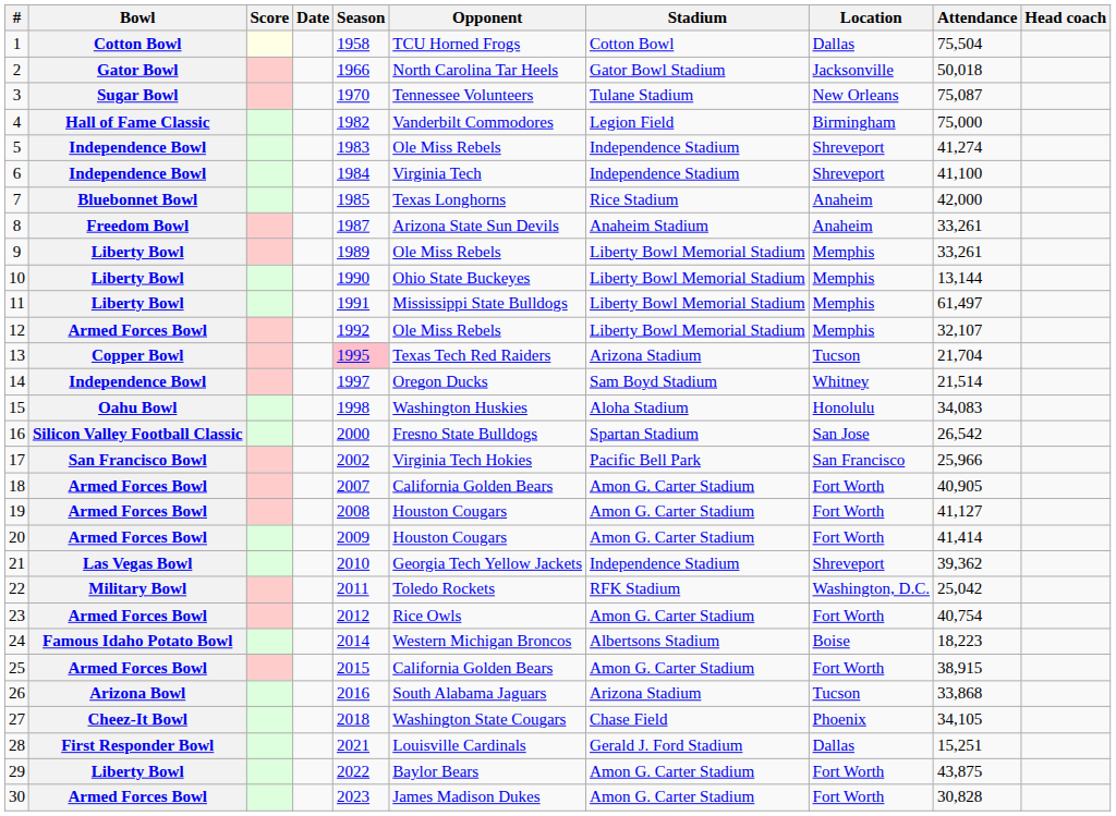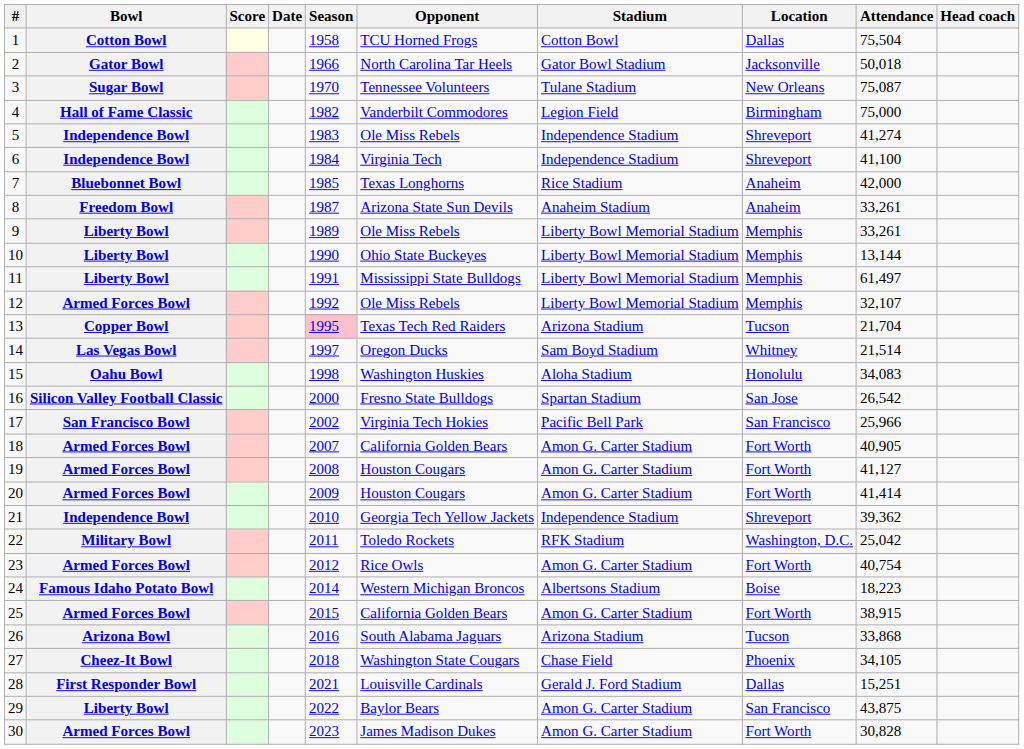 <table class="wikitable sortable">
 <tr>
 <th scope="col">#</th>
 <th scope="col">Bowl</th>
 <th scope="col">Score</th>
 <th scope="col">Date</th>
 <th scope="col">Season</th>
 <th scope="col">Opponent</th>
 <th scope="col">Stadium</th>
 <th scope="col">Location</th>
 <th scope="col">Attendance</th>
 <th scope="col">Head coach</th>
 </tr>
 <tr>
 <td align="center">1</td>
 <th scope="row"><a href='#'>Cotton Bowl</a></th>
 <td style="background:#ffffe6;"></td>
 <td></td>
 <td><a href='#'>1958</a></td>
 <td><a href='#'>TCU Horned Frogs</a></td>
 <td><a href='#'>Cotton Bowl</a></td>
 <td><a href='#'>Dallas</a></td>
 <td>75,504</td>
 <td></td>
 </tr>
 <tr>
 <td align="center">2</td>
 <th scope="row"><a href='#'>Gator Bowl</a></th>
 <td style="background:#fcc;"></td>
 <td></td>
 <td><a href='#'>1966</a></td>
 <td><a href='#'>North Carolina Tar Heels</a></td>
 <td><a href='#'>Gator Bowl Stadium</a></td>
 <td><a href='#'>Jacksonville</a></td>
 <td>50,018</td>
 <td></td>
 </tr>
 <tr>
 <td align="center">3</td>
 <th scope="row"><a href='#'>Sugar Bowl</a></th>
 <td style="background:#fcc;"></td>
 <td></td>
 <td><a href='#'>1970</a></td>
 <td><a href='#'>Tennessee Volunteers</a></td>
 <td><a href='#'>Tulane Stadium</a></td>
 <td><a href='#'>New Orleans</a></td>
 <td>75,087</td>
 <td></td>
 </tr>
 <tr>
 <td align="center">4</td>
 <th scope="row"><a href='#'>Hall of Fame Classic</a></th>
 <td style="background:#dfd;"></td>
 <td></td>
 <td><a href='#'>1982</a></td>
 <td><a href='#'>Vanderbilt Commodores</a></td>
 <td><a href='#'>Legion Field</a></td>
 <td><a href='#'>Birmingham</a></td>
 <td>75,000</td>
 <td></td>
 </tr>
 <tr>
 <td align="center">5</td>
 <th scope="row"><a href='#'>Independence Bowl</a></th>
 <td style="background:#dfd;"></td>
 <td></td>
 <td><a href='#'>1983</a></td>
 <td><a href='#'>Ole Miss Rebels</a></td>
 <td><a href='#'>Independence Stadium</a></td>
 <td><a href='#'>Shreveport</a></td>
 <td>41,274</td>
 <td></td>
 </tr>
 <tr>
 <td align="center">6</td>
 <th scope="row"><a href='#'>Independence Bowl</a></th>
 <td style="background:#dfd;"></td>
 <td></td>
 <td><a href='#'>1984</a></td>
 <td><a href='#'>Virginia Tech</a></td>
 <td><a href='#'>Independence Stadium</a></td>
 <td><a href='#'>Shreveport</a></td>
 <td>41,100</td>
 <td></td>
 </tr>
 <tr>
 <td align="center">7</td>
 <th scope="row"><a href='#'>Bluebonnet Bowl</a></th>
 <td style="background:#dfd;"></td>
 <td></td>
 <td><a href='#'>1985</a></td>
 <td><a href='#'>Texas Longhorns</a></td>
 <td><a href='#'>Rice Stadium</a></td>
 <td><a href='#'>Anaheim</a></td>
 <td>42,000</td>
 <td></td>
 </tr>
 <tr>
 <td align="center">8</td>
 <th scope="row"><a href='#'>Freedom Bowl</a></th>
 <td style="background:#fcc;"></td>
 <td></td>
 <td><a href='#'>1987</a></td>
 <td><a href='#'>Arizona State Sun Devils</a></td>
 <td><a href='#'>Anaheim Stadium</a></td>
 <td><a href='#'>Anaheim</a></td>
 <td>33,261</td>
 <td></td>
 </tr>
 <tr>
 <td align="center">9</td>
 <th scope="row"><a href='#'>Liberty Bowl</a></th>
 <td style="background:#fcc;"></td>
 <td></td>
 <td><a href='#'>1989</a></td>
 <td><a href='#'>Ole Miss Rebels</a></td>
 <td><a href='#'>Liberty Bowl Memorial Stadium</a></td>
 <td><a href='#'>Memphis</a></td>
 <td>33,261</td>
 <td></td>
 </tr>
 <tr>
 <td align="center">10</td>
 <th scope="row"><a href='#'>Liberty Bowl</a></th>
 <td style="background:#dfd;"></td>
 <td></td>
 <td><a href='#'>1990</a></td>
 <td><a href='#'>Ohio State Buckeyes</a></td>
 <td><a href='#'>Liberty Bowl Memorial Stadium</a></td>
 <td><a href='#'>Memphis</a></td>
 <td>13,144</td>
 <td></td>
 </tr>
 <tr>
 <td align="center">11</td>
 <th scope="row"><a href='#'>Liberty Bowl</a></th>
 <td style="background:#dfd;"></td>
 <td></td>
 <td><a href='#'>1991</a></td>
 <td><a href='#'>Mississippi State Bulldogs</a></td>
 <td><a href='#'>Liberty Bowl Memorial Stadium</a></td>
 <td><a href='#'>Memphis</a></td>
 <td>61,497</td>
 <td></td>
 </tr>
 <tr>
 <td align="center">12</td>
 <th scope="row"><a href='#'>Armed Forces Bowl</a></th>
 <td style="background:#fcc;"></td>
 <td></td>
 <td><a href='#'>1992</a></td>
 <td><a href='#'>Ole Miss Rebels</a></td>
 <td><a href='#'>Liberty Bowl Memorial Stadium</a></td>
 <td><a href='#'>Memphis</a></td>
 <td>32,107</td>
 <td></td>
 </tr>
 <tr>
 <td align="center">13</td>
 <th scope="row"><a href='#'>Copper Bowl</a></th>
 <td style="background:#fcc;"></td>
 <td></td>
 <td style="background: pink;"><a href='#'>1995</a></td>
 <td><a href='#'>Texas Tech Red Raiders</a></td>
 <td><a href='#'>Arizona Stadium</a></td>
 <td><a href='#'>Tucson</a></td>
 <td>21,704</td>
 <td></td>
 </tr>
 <tr>
 <td align="center">14</td>
-<th scope="row"><a href='#'>Independence Bowl</a></th>
+<th scope="row"><a href='#'>Las Vegas Bowl</a></th>
 <td style="background:#fcc;"></td>
 <td></td>
 <td><a href='#'>1997</a></td>
 <td><a href='#'>Oregon Ducks</a></td>
 <td><a href='#'>Sam Boyd Stadium</a></td>
 <td><a href='#'>Whitney</a></td>
 <td>21,514</td>
 <td></td>
 </tr>
 <tr>
 <td align="center">15</td>
 <th scope="row"><a href='#'>Oahu Bowl</a></th>
 <td style="background:#dfd;"></td>
 <td></td>
 <td><a href='#'>1998</a></td>
 <td><a href='#'>Washington Huskies</a></td>
 <td><a href='#'>Aloha Stadium</a></td>
 <td><a href='#'>Honolulu</a></td>
 <td>34,083</td>
 <td></td>
 </tr>
 <tr>
 <td align="center">16</td>
 <th scope="row"><a href='#'>Silicon Valley Football Classic</a></th>
 <td style="background:#dfd;"></td>
 <td></td>
 <td><a href='#'>2000</a></td>
 <td><a href='#'>Fresno State Bulldogs</a></td>
 <td><a href='#'>Spartan Stadium</a></td>
 <td><a href='#'>San Jose</a></td>
 <td>26,542</td>
 <td></td>
 </tr>
 <tr>
 <td align="center">17</td>
 <th scope="row"><a href='#'>San Francisco Bowl</a></th>
 <td style="background:#fcc;"></td>
 <td></td>
 <td><a href='#'>2002</a></td>
 <td><a href='#'>Virginia Tech Hokies</a></td>
 <td><a href='#'>Pacific Bell Park</a></td>
 <td><a href='#'>San Francisco</a></td>
 <td>25,966</td>
 <td></td>
 </tr>
 <tr>
 <td align="center">18</td>
 <th scope="row"><a href='#'>Armed Forces Bowl</a></th>
 <td style="background:#fcc;"></td>
 <td></td>
 <td><a href='#'>2007</a></td>
 <td><a href='#'>California Golden Bears</a></td>
 <td><a href='#'>Amon G. Carter Stadium</a></td>
 <td><a href='#'>Fort Worth</a></td>
 <td>40,905</td>
 <td></td>
 </tr>
 <tr>
 <td align="center">19</td>
 <th scope="row"><a href='#'>Armed Forces Bowl</a></th>
 <td style="background:#fcc;"></td>
 <td></td>
 <td><a href='#'>2008</a></td>
 <td><a href='#'>Houston Cougars</a></td>
 <td><a href='#'>Amon G. Carter Stadium</a></td>
 <td><a href='#'>Fort Worth</a></td>
 <td>41,127</td>
 <td></td>
 </tr>
 <tr>
 <td align="center">20</td>
 <th scope="row"><a href='#'>Armed Forces Bowl</a></th>
 <td style="background:#dfd;"></td>
 <td></td>
 <td><a href='#'>2009</a></td>
 <td><a href='#'>Houston Cougars</a></td>
 <td><a href='#'>Amon G. Carter Stadium</a></td>
 <td><a href='#'>Fort Worth</a></td>
 <td>41,414</td>
 <td></td>
 </tr>
 <tr>
 <td align="center">21</td>
-<th scope="row"><a href='#'>Las Vegas Bowl</a></th>
+<th scope="row"><a href='#'>Independence Bowl</a></th>
 <td style="background:#dfd;"></td>
 <td></td>
 <td><a href='#'>2010</a></td>
 <td><a href='#'>Georgia Tech Yellow Jackets</a></td>
 <td><a href='#'>Independence Stadium</a></td>
 <td><a href='#'>Shreveport</a></td>
 <td>39,362</td>
 <td></td>
 </tr>
 <tr>
 <td align="center">22</td>
 <th scope="row"><a href='#'>Military Bowl</a></th>
 <td style="background:#fcc;"></td>
 <td></td>
 <td><a href='#'>2011</a></td>
 <td><a href='#'>Toledo Rockets</a></td>
 <td><a href='#'>RFK Stadium</a></td>
 <td><a href='#'>Washington, D.C.</a></td>
 <td>25,042</td>
 <td></td>
 </tr>
 <tr>
 <td align="center">23</td>
 <th scope="row"><a href='#'>Armed Forces Bowl</a></th>
 <td style="background:#fcc;"></td>
 <td></td>
 <td><a href='#'>2012</a></td>
 <td><a href='#'>Rice Owls</a></td>
 <td><a href='#'>Amon G. Carter Stadium</a></td>
 <td><a href='#'>Fort Worth</a></td>
 <td>40,754</td>
 <td></td>
 </tr>
 <tr>
 <td align="center">24</td>
 <th scope="row"><a href='#'>Famous Idaho Potato Bowl</a></th>
 <td style="background:#dfd;"></td>
 <td></td>
 <td><a href='#'>2014</a></td>
 <td><a href='#'>Western Michigan Broncos</a></td>
 <td><a href='#'>Albertsons Stadium</a></td>
 <td><a href='#'>Boise</a></td>
 <td>18,223</td>
 <td></td>
 </tr>
 <tr>
 <td align="center">25</td>
 <th scope="row"><a href='#'>Armed Forces Bowl</a></th>
 <td style="background:#fcc;"></td>
 <td></td>
 <td><a href='#'>2015</a></td>
 <td><a href='#'>California Golden Bears</a></td>
 <td><a href='#'>Amon G. Carter Stadium</a></td>
 <td><a href='#'>Fort Worth</a></td>
 <td>38,915</td>
 <td></td>
 </tr>
 <tr>
 <td align="center">26</td>
 <th scope="row"><a href='#'>Arizona Bowl</a></th>
 <td style="background:#dfd;"></td>
 <td></td>
 <td><a href='#'>2016</a></td>
 <td><a href='#'>South Alabama Jaguars</a></td>
 <td><a href='#'>Arizona Stadium</a></td>
 <td><a href='#'>Tucson</a></td>
 <td>33,868</td>
 <td></td>
 </tr>
 <tr>
 <td align="center">27</td>
 <th scope="row"><a href='#'>Cheez-It Bowl</a></th>
 <td style="background:#dfd;"></td>
 <td></td>
 <td><a href='#'>2018</a></td>
 <td><a href='#'>Washington State Cougars</a></td>
 <td><a href='#'>Chase Field</a></td>
 <td><a href='#'>Phoenix</a></td>
 <td>34,105</td>
 <td></td>
 </tr>
 <tr>
 <td align="center">28</td>
 <th scope="row"><a href='#'>First Responder Bowl</a></th>
 <td style="background:#dfd;"></td>
 <td></td>
 <td><a href='#'>2021</a></td>
 <td><a href='#'>Louisville Cardinals</a></td>
 <td><a href='#'>Gerald J. Ford Stadium</a></td>
 <td><a href='#'>Dallas</a></td>
 <td>15,251</td>
 <td></td>
 </tr>
 <tr>
 <td align="center">29</td>
 <th scope="row"><a href='#'>Liberty Bowl</a></th>
 <td style="background:#dfd;"></td>
 <td></td>
 <td><a href='#'>2022</a></td>
 <td><a href='#'>Baylor Bears</a></td>
 <td><a href='#'>Amon G. Carter Stadium</a></td>
-<td><a href='#'>Fort Worth</a></td>
+<td><a href='#'>San Francisco</a></td>
 <td>43,875</td>
 <td></td>
 </tr>
 <tr>
 <td align="center">30</td>
 <th scope="row"><a href='#'>Armed Forces Bowl</a></th>
 <td style="background:#dfd;"></td>
 <td></td>
 <td><a href='#'>2023</a></td>
 <td><a href='#'>James Madison Dukes</a></td>
 <td><a href='#'>Amon G. Carter Stadium</a></td>
 <td><a href='#'>Fort Worth</a></td>
 <td>30,828</td>
 <td></td>
 </tr>
 </table>
